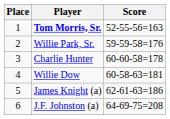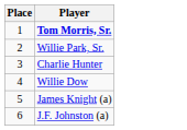 <table class=wikitable>
 <tr>
 <th>Place</th>
 <th>Player</th>
-<th>Score</th>
 </tr>
 <tr>
 <td align=center>1</td>
 <td> <strong><a href='#'>Tom Morris, Sr.</a></strong></td>
-<td>52-55-56=163</td>
 </tr>
 <tr>
 <td align=center>2</td>
 <td> <a href='#'>Willie Park, Sr.</a></td>
-<td>59-59-58=176</td>
 </tr>
 <tr>
 <td align=center>3</td>
 <td> <a href='#'>Charlie Hunter</a></td>
-<td>60-60-58=178</td>
 </tr>
 <tr>
 <td align=center>4</td>
 <td> <a href='#'>Willie Dow</a></td>
-<td>60-58-63=181</td>
 </tr>
 <tr>
 <td align=center>5</td>
 <td> <a href='#'>James Knight</a> (a)</td>
-<td>62-61-63=186</td>
 </tr>
 <tr>
 <td align=center>6</td>
 <td> <a href='#'>J.F. Johnston</a> (a)</td>
-<td>64-69-75=208</td>
 </tr>
 </table>
